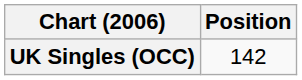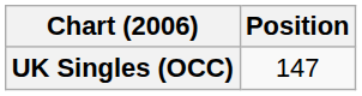 <table class="wikitable plainrowheaders" style="text-align:center">
 <tr>
 <th scope="col">Chart (2006)</th>
 <th scope="col">Position</th>
 </tr>
 <tr>
 <th scope="row">UK Singles (OCC)</th>
-<td>142</td>
+<td>147</td>
 </tr>
 </table>
